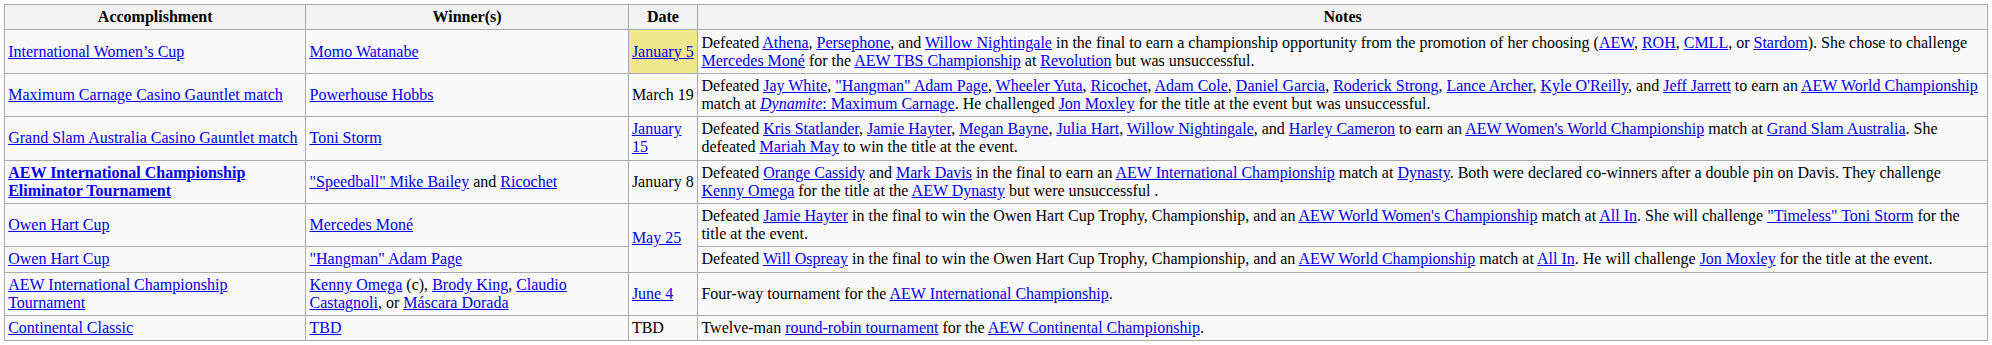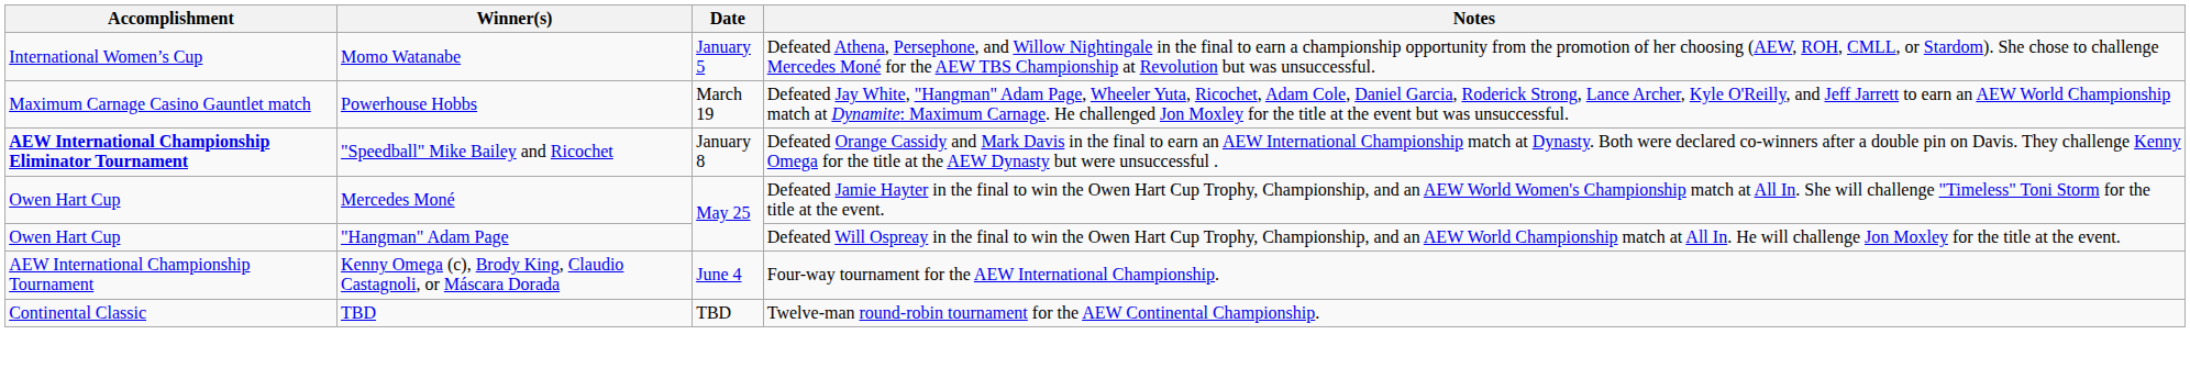 <table class="wikitable" style="width:100%;">
 <tr>
 <th>Accomplishment</th>
 <th>Winner(s)</th>
 <th>Date</th>
 <th>Notes</th>
 </tr>
 <tr>
 <td><a href='#'>International Women’s Cup</a></td>
 <td><a href='#'>Momo Watanabe</a></td>
-<td style="background: khaki;"><a href='#'>January 5</a></td>
+<td><a href='#'>January 5</a></td>
 <td>Defeated <a href='#'>Athena</a>, <a href='#'>Persephone</a>, and <a href='#'>Willow Nightingale</a> in the final to earn a championship opportunity from the promotion of her choosing (<a href='#'>AEW</a>, <a href='#'>ROH</a>, <a href='#'>CMLL</a>, or <a href='#'>Stardom</a>). She chose to challenge <a href='#'>Mercedes Moné</a> for the <a href='#'>AEW TBS Championship</a> at <a href='#'>Revolution</a> but was unsuccessful.</td>
 </tr>
 <tr>
 <td><a href='#'>Maximum Carnage Casino Gauntlet match</a></td>
 <td><a href='#'>Powerhouse Hobbs</a></td>
 <td>March 19</td>
 <td>Defeated <a href='#'>Jay White</a>, <a href='#'>"Hangman" Adam Page</a>, <a href='#'>Wheeler Yuta</a>, <a href='#'>Ricochet</a>, <a href='#'>Adam Cole</a>, <a href='#'>Daniel Garcia</a>, <a href='#'>Roderick Strong</a>, <a href='#'>Lance Archer</a>, <a href='#'>Kyle O'Reilly</a>, and <a href='#'>Jeff Jarrett</a> to earn an <a href='#'>AEW World Championship</a> match at <a href='#'><em>Dynamite</em>: Maximum Carnage</a>. He challenged <a href='#'>Jon Moxley</a> for the title at the event but was unsuccessful.</td>
-</tr>
-<tr>
-<td><a href='#'>Grand Slam Australia Casino Gauntlet match</a></td>
-<td><a href='#'>Toni Storm</a></td>
-<td><a href='#'>January 15</a></td>
-<td>Defeated <a href='#'>Kris Statlander</a>, <a href='#'>Jamie Hayter</a>, <a href='#'>Megan Bayne</a>, <a href='#'>Julia Hart</a>, <a href='#'>Willow Nightingale</a>, and <a href='#'>Harley Cameron</a> to earn an <a href='#'>AEW Women's World Championship</a> match at <a href='#'>Grand Slam Australia</a>. She defeated <a href='#'>Mariah May</a> to win the title at the event.</td>
 </tr>
 <tr>
 <td><strong><a href='#'>AEW International Championship Eliminator Tournament</a></strong></td>
 <td><a href='#'>"Speedball" Mike Bailey</a> and <a href='#'>Ricochet</a></td>
 <td>January 8</td>
 <td>Defeated <a href='#'>Orange Cassidy</a> and <a href='#'>Mark Davis</a> in the final to earn an <a href='#'>AEW International Championship</a> match at <a href='#'>Dynasty</a>. Both were declared co-winners after a double pin on Davis. They  challenge <a href='#'>Kenny Omega</a> for the title at the <a href='#'>AEW Dynasty</a> but were unsuccessful .</td>
 </tr>
 <tr>
 <td><a href='#'>Owen Hart Cup</a><br></td>
 <td><a href='#'>Mercedes Moné</a></td>
 <td rowspan=2><a href='#'>May 25</a></td>
 <td>Defeated <a href='#'>Jamie Hayter</a> in the final to win the Owen Hart Cup Trophy, Championship, and an <a href='#'>AEW World Women's Championship</a> match at <a href='#'>All In</a>. She will challenge <a href='#'>"Timeless" Toni Storm</a> for the title at the event.</td>
 </tr>
 <tr>
 <td><a href='#'>Owen Hart Cup</a><br></td>
 <td><a href='#'>"Hangman" Adam Page</a></td>
 <td>Defeated <a href='#'>Will Ospreay</a> in the final to win the Owen Hart Cup Trophy, Championship, and an <a href='#'>AEW World Championship</a> match at <a href='#'>All In</a>. He will challenge <a href='#'>Jon Moxley</a> for the title at the event.</td>
 </tr>
 <tr>
 <td><a href='#'>AEW International Championship Tournament</a></td>
 <td><a href='#'>Kenny Omega</a> (c), <a href='#'>Brody King</a>, <a href='#'>Claudio Castagnoli</a>, or <a href='#'>Máscara Dorada</a></td>
 <td><a href='#'>June 4</a></td>
 <td>Four-way tournament for the <a href='#'>AEW International Championship</a>.</td>
 </tr>
 <tr>
 <td><a href='#'>Continental Classic</a></td>
 <td><a href='#'>TBD</a></td>
 <td>TBD</td>
 <td>Twelve-man <a href='#'>round-robin tournament</a> for the <a href='#'>AEW Continental Championship</a>.</td>
 </tr>
 </table>
